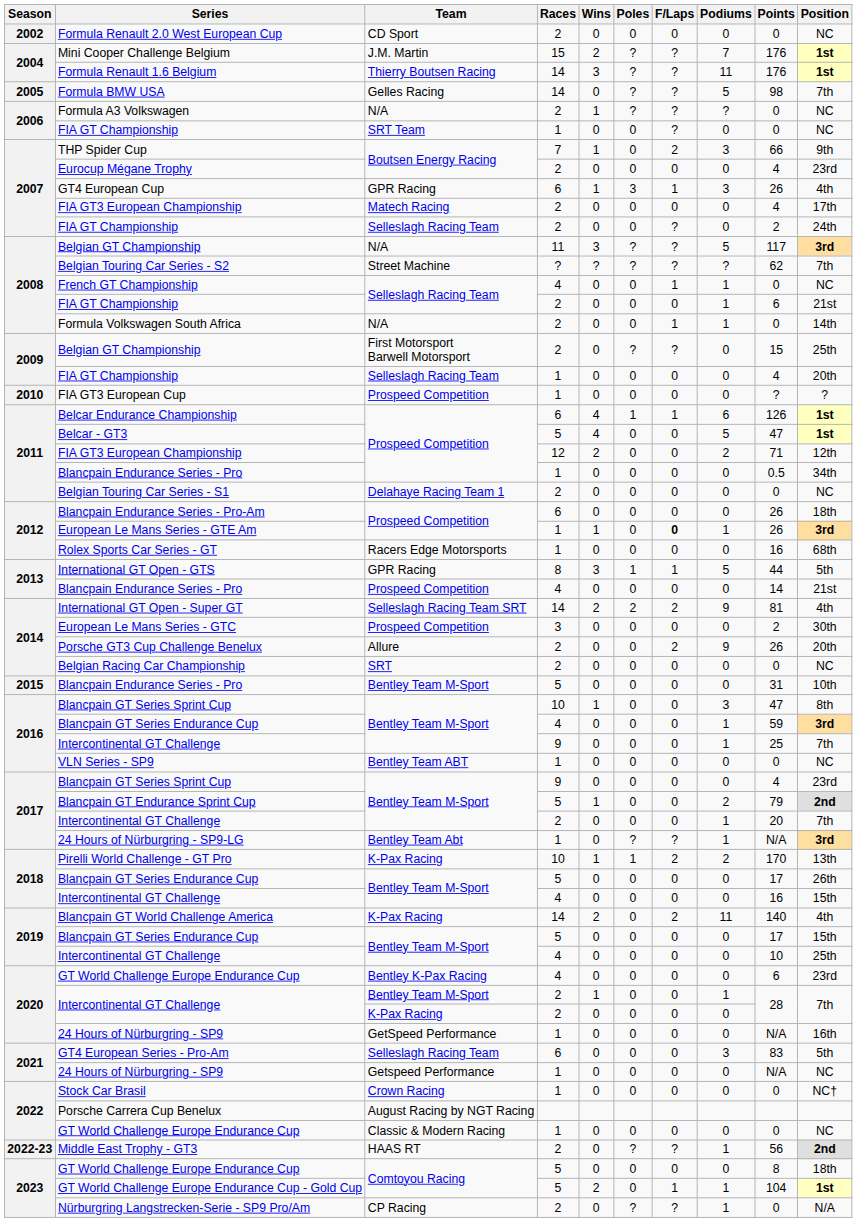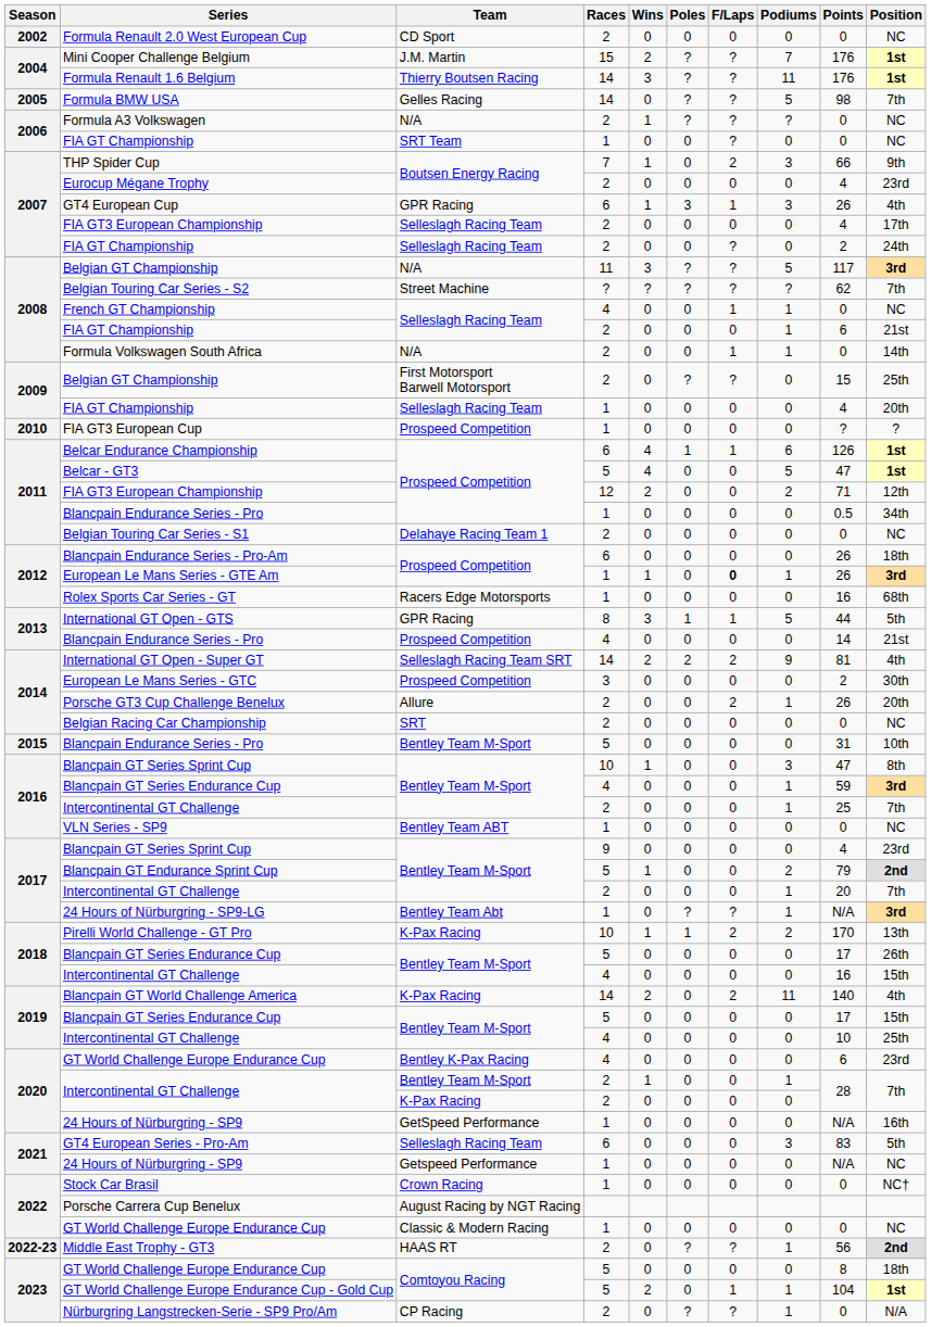 <table class="wikitable" style="font-size: 90%; text-align:center">
 <tr>
 <th>Season</th>
 <th>Series</th>
 <th>Team</th>
 <th>Races</th>
 <th>Wins</th>
 <th>Poles</th>
 <th>F/Laps</th>
 <th>Podiums</th>
 <th>Points</th>
 <th>Position</th>
 </tr>
 <tr>
 <th>2002</th>
 <td align=left><a href='#'>Formula Renault 2.0 West European Cup</a></td>
 <td align=left>CD Sport</td>
 <td>2</td>
 <td>0</td>
 <td>0</td>
 <td>0</td>
 <td>0</td>
 <td>0</td>
 <td>NC</td>
 </tr>
 <tr>
 <th rowspan=2>2004</th>
 <td align=left>Mini Cooper Challenge Belgium</td>
 <td align=left>J.M. Martin</td>
 <td>15</td>
 <td>2</td>
 <td>?</td>
 <td>?</td>
 <td>7</td>
 <td>176</td>
 <td style="background:#FFFFBF;"><strong>1st</strong></td>
 </tr>
 <tr>
 <td align=left><a href='#'>Formula Renault 1.6 Belgium</a></td>
 <td align=left><a href='#'>Thierry Boutsen Racing</a></td>
 <td>14</td>
 <td>3</td>
 <td>?</td>
 <td>?</td>
 <td>11</td>
 <td>176</td>
 <td style="background:#FFFFBF;"><strong>1st</strong></td>
 </tr>
 <tr>
 <th>2005</th>
 <td align=left><a href='#'>Formula BMW USA</a></td>
 <td align=left>Gelles Racing</td>
 <td>14</td>
 <td>0</td>
 <td>?</td>
 <td>?</td>
 <td>5</td>
 <td>98</td>
 <td>7th</td>
 </tr>
 <tr>
 <th rowspan=2>2006</th>
 <td align=left>Formula A3 Volkswagen</td>
 <td align=left>N/A</td>
 <td>2</td>
 <td>1</td>
 <td>?</td>
 <td>?</td>
 <td>?</td>
 <td>0</td>
 <td>NC</td>
 </tr>
 <tr>
 <td align=left><a href='#'>FIA GT Championship</a></td>
 <td align=left><a href='#'>SRT Team</a></td>
 <td>1</td>
 <td>0</td>
 <td>0</td>
 <td>?</td>
 <td>0</td>
 <td>0</td>
 <td>NC</td>
 </tr>
 <tr>
 <th rowspan=5>2007</th>
 <td align=left>THP Spider Cup</td>
 <td rowspan="2" align="left"><a href='#'>Boutsen Energy Racing</a></td>
 <td>7</td>
 <td>1</td>
 <td>0</td>
 <td>2</td>
 <td>3</td>
 <td>66</td>
 <td>9th</td>
 </tr>
 <tr>
 <td align="left"><a href='#'>Eurocup Mégane Trophy</a></td>
 <td>2</td>
 <td>0</td>
 <td>0</td>
 <td>0</td>
 <td>0</td>
 <td>4</td>
 <td>23rd</td>
 </tr>
 <tr>
 <td align=left>GT4 European Cup</td>
 <td align=left>GPR Racing</td>
 <td>6</td>
 <td>1</td>
 <td>3</td>
 <td>1</td>
 <td>3</td>
 <td>26</td>
 <td>4th</td>
 </tr>
 <tr>
 <td align=left><a href='#'>FIA GT3 European Championship</a></td>
-<td align=left><a href='#'>Matech Racing</a></td>
+<td align=left><a href='#'>Selleslagh Racing Team</a></td>
 <td>2</td>
 <td>0</td>
 <td>0</td>
 <td>0</td>
 <td>0</td>
 <td>4</td>
 <td>17th</td>
 </tr>
 <tr>
 <td align=left><a href='#'>FIA GT Championship</a></td>
 <td align=left><a href='#'>Selleslagh Racing Team</a></td>
 <td>2</td>
 <td>0</td>
 <td>0</td>
 <td>?</td>
 <td>0</td>
 <td>2</td>
 <td>24th</td>
 </tr>
 <tr>
 <th rowspan=5>2008</th>
 <td align=left><a href='#'>Belgian GT Championship</a></td>
 <td align=left>N/A</td>
 <td>11</td>
 <td>3</td>
 <td>?</td>
 <td>?</td>
 <td>5</td>
 <td>117</td>
 <td style="background:#ffdf9f;"><strong>3rd</strong></td>
 </tr>
 <tr>
 <td align=left><a href='#'>Belgian Touring Car Series - S2</a></td>
 <td align=left>Street Machine</td>
 <td>?</td>
 <td>?</td>
 <td>?</td>
 <td>?</td>
 <td>?</td>
 <td>62</td>
 <td>7th</td>
 </tr>
 <tr>
 <td align=left><a href='#'>French GT Championship</a></td>
 <td rowspan=2 align=left><a href='#'>Selleslagh Racing Team</a></td>
 <td>4</td>
 <td>0</td>
 <td>0</td>
 <td>1</td>
 <td>1</td>
 <td>0</td>
 <td>NC</td>
 </tr>
 <tr>
 <td align=left><a href='#'>FIA GT Championship</a></td>
 <td>2</td>
 <td>0</td>
 <td>0</td>
 <td>0</td>
 <td>1</td>
 <td>6</td>
 <td>21st</td>
 </tr>
 <tr>
 <td align=left>Formula Volkswagen South Africa</td>
 <td align=left>N/A</td>
 <td>2</td>
 <td>0</td>
 <td>0</td>
 <td>1</td>
 <td>1</td>
 <td>0</td>
 <td>14th</td>
 </tr>
 <tr>
 <th rowspan=2>2009</th>
 <td align=left><a href='#'>Belgian GT Championship</a></td>
 <td align=left>First Motorsport <br>Barwell Motorsport</td>
 <td>2</td>
 <td>0</td>
 <td>?</td>
 <td>?</td>
 <td>0</td>
 <td>15</td>
 <td>25th</td>
 </tr>
 <tr>
 <td align=left><a href='#'>FIA GT Championship</a></td>
 <td align=left><a href='#'>Selleslagh Racing Team</a></td>
 <td>1</td>
 <td>0</td>
 <td>0</td>
 <td>0</td>
 <td>0</td>
 <td>4</td>
 <td>20th</td>
 </tr>
 <tr>
 <th>2010</th>
 <td align=left>FIA GT3 European Cup</td>
 <td align="left"><a href='#'>Prospeed Competition</a></td>
 <td>1</td>
 <td>0</td>
 <td>0</td>
 <td>0</td>
 <td>0</td>
 <td>?</td>
 <td>?</td>
 </tr>
 <tr>
 <th rowspan=5>2011</th>
 <td align=left><a href='#'>Belcar Endurance Championship</a></td>
 <td rowspan="4" align=left><a href='#'>Prospeed Competition</a></td>
 <td>6</td>
 <td>4</td>
 <td>1</td>
 <td>1</td>
 <td>6</td>
 <td>126</td>
 <td style="background:#FFFFBF;"><strong>1st</strong></td>
 </tr>
 <tr>
 <td align=left><a href='#'>Belcar - GT3</a></td>
 <td>5</td>
 <td>4</td>
 <td>0</td>
 <td>0</td>
 <td>5</td>
 <td>47</td>
 <td style="background:#FFFFBF;"><strong>1st</strong></td>
 </tr>
 <tr>
 <td align=left><a href='#'>FIA GT3 European Championship</a></td>
 <td>12</td>
 <td>2</td>
 <td>0</td>
 <td>0</td>
 <td>2</td>
 <td>71</td>
 <td>12th</td>
 </tr>
 <tr>
 <td align="left"><a href='#'>Blancpain Endurance Series - Pro</a></td>
 <td>1</td>
 <td>0</td>
 <td>0</td>
 <td>0</td>
 <td>0</td>
 <td>0.5</td>
 <td>34th</td>
 </tr>
 <tr>
 <td align=left><a href='#'>Belgian Touring Car Series - S1</a></td>
 <td align=left><a href='#'>Delahaye Racing Team 1</a></td>
 <td>2</td>
 <td>0</td>
 <td>0</td>
 <td>0</td>
 <td>0</td>
 <td>0</td>
 <td>NC</td>
 </tr>
 <tr>
 <th rowspan="3">2012</th>
 <td align="left"><a href='#'>Blancpain Endurance Series - Pro-Am</a></td>
 <td rowspan="2" align=left><a href='#'>Prospeed Competition</a></td>
 <td>6</td>
 <td>0</td>
 <td>0</td>
 <td>0</td>
 <td>0</td>
 <td>26</td>
 <td>18th</td>
 </tr>
 <tr>
 <td align="left"><a href='#'>European Le Mans Series - GTE Am</a></td>
 <td>1</td>
 <td>1</td>
 <td>0</td>
 <td><strong>0</strong></td>
 <td>1</td>
 <td>26</td>
 <td style="background:#ffdf9f;"><strong>3rd</strong></td>
 </tr>
 <tr>
 <td align=left><a href='#'>Rolex Sports Car Series - GT</a></td>
 <td align=left>Racers Edge Motorsports</td>
 <td>1</td>
 <td>0</td>
 <td>0</td>
 <td>0</td>
 <td>0</td>
 <td>16</td>
 <td>68th</td>
 </tr>
 <tr>
 <th rowspan=2>2013</th>
 <td align=left><a href='#'>International GT Open - GTS</a></td>
 <td align=left>GPR Racing</td>
 <td>8</td>
 <td>3</td>
 <td>1</td>
 <td>1</td>
 <td>5</td>
 <td>44</td>
 <td>5th</td>
 </tr>
 <tr>
 <td align=left><a href='#'>Blancpain Endurance Series - Pro</a></td>
 <td align=left><a href='#'>Prospeed Competition</a></td>
 <td>4</td>
 <td>0</td>
 <td>0</td>
 <td>0</td>
 <td>0</td>
 <td>14</td>
 <td>21st</td>
 </tr>
 <tr>
 <th rowspan=4>2014</th>
 <td align=left><a href='#'>International GT Open - Super GT</a></td>
 <td align=left><a href='#'>Selleslagh Racing Team SRT</a></td>
 <td>14</td>
 <td>2</td>
 <td>2</td>
 <td>2</td>
 <td>9</td>
 <td>81</td>
 <td>4th</td>
 </tr>
 <tr>
 <td align=left><a href='#'>European Le Mans Series - GTC</a></td>
 <td align=left><a href='#'>Prospeed Competition</a></td>
 <td>3</td>
 <td>0</td>
 <td>0</td>
 <td>0</td>
 <td>0</td>
 <td>2</td>
 <td>30th</td>
 </tr>
 <tr>
 <td align=left><a href='#'>Porsche GT3 Cup Challenge Benelux</a></td>
 <td align=left>Allure</td>
 <td>2</td>
 <td>0</td>
 <td>0</td>
 <td>2</td>
-<td>9</td>
+<td>1</td>
 <td>26</td>
 <td>20th</td>
 </tr>
 <tr>
 <td align=left><a href='#'>Belgian Racing Car Championship</a></td>
 <td align=left><a href='#'>SRT</a></td>
 <td>2</td>
 <td>0</td>
 <td>0</td>
 <td>0</td>
 <td>0</td>
 <td>0</td>
 <td>NC</td>
 </tr>
 <tr>
 <th>2015</th>
 <td align=left><a href='#'>Blancpain Endurance Series - Pro</a></td>
 <td align="left"><a href='#'>Bentley Team M-Sport</a></td>
 <td>5</td>
 <td>0</td>
 <td>0</td>
 <td>0</td>
 <td>0</td>
 <td>31</td>
 <td>10th</td>
 </tr>
 <tr>
 <th rowspan=4>2016</th>
 <td align=left><a href='#'>Blancpain GT Series Sprint Cup</a></td>
 <td rowspan="3" align=left><a href='#'>Bentley Team M-Sport</a></td>
 <td>10</td>
 <td>1</td>
 <td>0</td>
 <td>0</td>
 <td>3</td>
 <td>47</td>
 <td>8th</td>
 </tr>
 <tr>
 <td align=left><a href='#'>Blancpain GT Series Endurance Cup</a></td>
 <td>4</td>
 <td>0</td>
 <td>0</td>
 <td>0</td>
 <td>1</td>
 <td>59</td>
 <td style="background:#ffdf9f;"><strong>3rd</strong></td>
 </tr>
 <tr>
 <td align=left><a href='#'>Intercontinental GT Challenge</a></td>
-<td>9</td>
+<td>2</td>
 <td>0</td>
 <td>0</td>
 <td>0</td>
 <td>1</td>
 <td>25</td>
 <td>7th</td>
 </tr>
 <tr>
 <td align=left><a href='#'>VLN Series - SP9</a></td>
 <td align=left><a href='#'>Bentley Team ABT</a></td>
 <td>1</td>
 <td>0</td>
 <td>0</td>
 <td>0</td>
 <td>0</td>
 <td>0</td>
 <td>NC</td>
 </tr>
 <tr>
 <th rowspan="4">2017</th>
 <td align=left><a href='#'>Blancpain GT Series Sprint Cup</a></td>
 <td rowspan=3 align=left><a href='#'>Bentley Team M-Sport</a></td>
 <td>9</td>
 <td>0</td>
 <td>0</td>
 <td>0</td>
 <td>0</td>
 <td>4</td>
 <td>23rd</td>
 </tr>
 <tr>
 <td align=left><a href='#'>Blancpain GT Endurance Sprint Cup</a></td>
 <td>5</td>
 <td>1</td>
 <td>0</td>
 <td>0</td>
 <td>2</td>
 <td>79</td>
 <td style="background:#dfdfdf;"><strong>2nd</strong></td>
 </tr>
 <tr>
 <td align=left><a href='#'>Intercontinental GT Challenge</a></td>
 <td>2</td>
 <td>0</td>
 <td>0</td>
 <td>0</td>
 <td>1</td>
 <td>20</td>
 <td>7th</td>
 </tr>
 <tr>
 <td align=left><a href='#'>24 Hours of Nürburgring - SP9-LG</a></td>
 <td align=left><a href='#'>Bentley Team Abt</a></td>
 <td>1</td>
 <td>0</td>
 <td>?</td>
 <td>?</td>
 <td>1</td>
 <td>N/A</td>
 <td style="background:#ffdf9f;"><strong>3rd</strong></td>
 </tr>
 <tr>
 <th rowspan="3">2018</th>
 <td align=left><a href='#'>Pirelli World Challenge - GT Pro</a></td>
 <td align="left"><a href='#'>K-Pax Racing</a></td>
 <td>10</td>
 <td>1</td>
 <td>1</td>
 <td>2</td>
 <td>2</td>
 <td>170</td>
 <td>13th</td>
 </tr>
 <tr>
 <td align=left><a href='#'>Blancpain GT Series Endurance Cup</a></td>
 <td rowspan=2 align=left><a href='#'>Bentley Team M-Sport</a></td>
 <td>5</td>
 <td>0</td>
 <td>0</td>
 <td>0</td>
 <td>0</td>
 <td>17</td>
 <td>26th</td>
 </tr>
 <tr>
 <td align=left><a href='#'>Intercontinental GT Challenge</a></td>
 <td>4</td>
 <td>0</td>
 <td>0</td>
 <td>0</td>
 <td>0</td>
 <td>16</td>
 <td>15th</td>
 </tr>
 <tr>
 <th rowspan=3>2019</th>
 <td align=left><a href='#'>Blancpain GT World Challenge America</a></td>
 <td align=left><a href='#'>K-Pax Racing</a></td>
 <td>14</td>
 <td>2</td>
 <td>0</td>
 <td>2</td>
 <td>11</td>
 <td>140</td>
 <td>4th</td>
 </tr>
 <tr>
 <td align=left><a href='#'>Blancpain GT Series Endurance Cup</a></td>
 <td rowspan=2 align=left><a href='#'>Bentley Team M-Sport</a></td>
 <td>5</td>
 <td>0</td>
 <td>0</td>
 <td>0</td>
 <td>0</td>
 <td>17</td>
 <td>15th</td>
 </tr>
 <tr>
 <td align=left><a href='#'>Intercontinental GT Challenge</a></td>
 <td>4</td>
 <td>0</td>
 <td>0</td>
 <td>0</td>
 <td>0</td>
 <td>10</td>
 <td>25th</td>
 </tr>
 <tr>
 <th rowspan="4">2020</th>
 <td align=left><a href='#'>GT World Challenge Europe Endurance Cup</a></td>
 <td align=left><a href='#'>Bentley K-Pax Racing</a></td>
 <td>4</td>
 <td>0</td>
 <td>0</td>
 <td>0</td>
 <td>0</td>
 <td>6</td>
 <td>23rd</td>
 </tr>
 <tr>
 <td rowspan="2" align="left"><a href='#'>Intercontinental GT Challenge</a></td>
 <td align=left><a href='#'>Bentley Team M-Sport</a></td>
 <td>2</td>
 <td>1</td>
 <td>0</td>
 <td>0</td>
 <td>1</td>
 <td rowspan="2">28</td>
 <td rowspan="2">7th</td>
 </tr>
 <tr>
 <td align=left><a href='#'>K-Pax Racing</a></td>
 <td>2</td>
 <td>0</td>
 <td>0</td>
 <td>0</td>
 <td>0</td>
 </tr>
 <tr>
 <td align=left><a href='#'>24 Hours of Nürburgring - SP9</a></td>
 <td align=left>GetSpeed Performance</td>
 <td>1</td>
 <td>0</td>
 <td>0</td>
 <td>0</td>
 <td>0</td>
 <td>N/A</td>
 <td>16th</td>
 </tr>
 <tr>
 <th rowspan="2">2021</th>
 <td align=left><a href='#'>GT4 European Series - Pro-Am</a></td>
 <td align=left><a href='#'>Selleslagh Racing Team</a></td>
 <td>6</td>
 <td>0</td>
 <td>0</td>
 <td>0</td>
 <td>3</td>
 <td>83</td>
 <td>5th</td>
 </tr>
 <tr>
 <td align=left><a href='#'>24 Hours of Nürburgring - SP9</a></td>
 <td align=left>Getspeed Performance</td>
 <td>1</td>
 <td>0</td>
 <td>0</td>
 <td>0</td>
 <td>0</td>
 <td>N/A</td>
 <td>NC</td>
 </tr>
 <tr>
 <th rowspan="3">2022</th>
 <td align=left><a href='#'>Stock Car Brasil</a></td>
 <td align=left><a href='#'>Crown Racing</a></td>
 <td>1</td>
 <td>0</td>
 <td>0</td>
 <td>0</td>
 <td>0</td>
 <td>0</td>
 <td>NC†</td>
 </tr>
 <tr>
 <td align=left>Porsche Carrera Cup Benelux</td>
 <td align=left>August Racing by NGT Racing</td>
 <td></td>
 <td></td>
 <td></td>
 <td></td>
 <td></td>
 <td></td>
 <td></td>
 </tr>
 <tr>
 <td align=left><a href='#'>GT World Challenge Europe Endurance Cup</a></td>
 <td align=left>Classic & Modern Racing</td>
 <td>1</td>
 <td>0</td>
 <td>0</td>
 <td>0</td>
 <td>0</td>
 <td>0</td>
 <td>NC</td>
 </tr>
 <tr>
 <th>2022-23</th>
 <td align="left"><a href='#'>Middle East Trophy - GT3</a></td>
 <td align="left">HAAS RT</td>
 <td>2</td>
 <td>0</td>
 <td>?</td>
 <td>?</td>
 <td>1</td>
 <td>56</td>
 <td style="background:#dfdfdf;"><strong>2nd</strong></td>
 </tr>
 <tr>
 <th rowspan="3">2023</th>
 <td align=left><a href='#'>GT World Challenge Europe Endurance Cup</a></td>
 <td rowspan=2 align=left><a href='#'>Comtoyou Racing</a></td>
 <td>5</td>
 <td>0</td>
 <td>0</td>
 <td>0</td>
 <td>0</td>
 <td>8</td>
 <td>18th</td>
 </tr>
 <tr>
 <td align=left><a href='#'>GT World Challenge Europe Endurance Cup - Gold Cup</a></td>
 <td>5</td>
 <td>2</td>
 <td>0</td>
 <td>1</td>
 <td>1</td>
 <td>104</td>
 <td style="background:#ffffbf;"><strong>1st</strong></td>
 </tr>
 <tr>
 <td align="left"><a href='#'>Nürburgring Langstrecken-Serie - SP9 Pro/Am</a></td>
 <td align="left">CP Racing</td>
 <td>2</td>
 <td>0</td>
 <td>?</td>
 <td>?</td>
 <td>1</td>
 <td>0</td>
 <td>N/A</td>
 </tr>
 </table>
